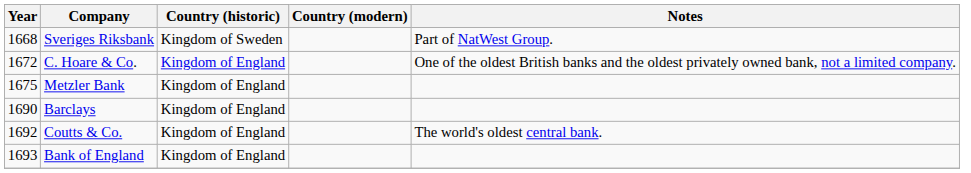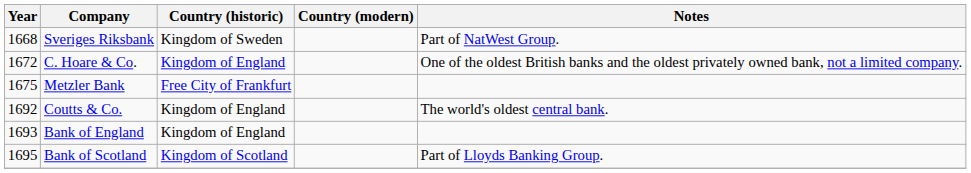 <table class="wikitable sortable">
 <tr>
 <th>Year</th>
 <th>Company</th>
 <th>Country (historic)</th>
 <th>Country (modern)</th>
 <th class=unsortable>Notes</th>
 </tr>
 <tr>
 <td>1668</td>
 <td><a href='#'>Sveriges Riksbank</a></td>
 <td>Kingdom of Sweden</td>
 <td></td>
 <td>Part of <a href='#'>NatWest Group</a>.</td>
 </tr>
 <tr>
 <td>1672</td>
 <td><a href='#'>C. Hoare & Co</a>.</td>
 <td><a href='#'>Kingdom of England</a></td>
 <td></td>
 <td>One of the oldest British banks and the oldest privately owned bank, <a href='#'>not a limited company</a>.</td>
 </tr>
 <tr>
 <td>1675</td>
 <td><a href='#'>Metzler Bank</a></td>
-<td>Kingdom of England</td>
-<td></td>
-<td></td>
-</tr>
-<tr>
-<td>1690</td>
-<td><a href='#'>Barclays</a></td>
-<td>Kingdom of England</td>
+<td><a href='#'>Free City of Frankfurt</a></td>
 <td></td>
 <td></td>
 </tr>
 <tr>
 <td>1692</td>
 <td><a href='#'>Coutts & Co.</a></td>
 <td>Kingdom of England</td>
 <td></td>
 <td>The world's oldest <a href='#'>central bank</a>.</td>
 </tr>
 <tr>
 <td>1693</td>
 <td><a href='#'>Bank of England</a></td>
 <td>Kingdom of England</td>
 <td></td>
 <td></td>
 </tr>
 <tr>
+<td>1695</td>
+<td><a href='#'>Bank of Scotland</a></td>
+<td><a href='#'>Kingdom of Scotland</a></td>
+<td></td>
+<td>Part of <a href='#'>Lloyds Banking Group</a>.</td>
+</tr>
+<tr>
 </tr>
 </table>
